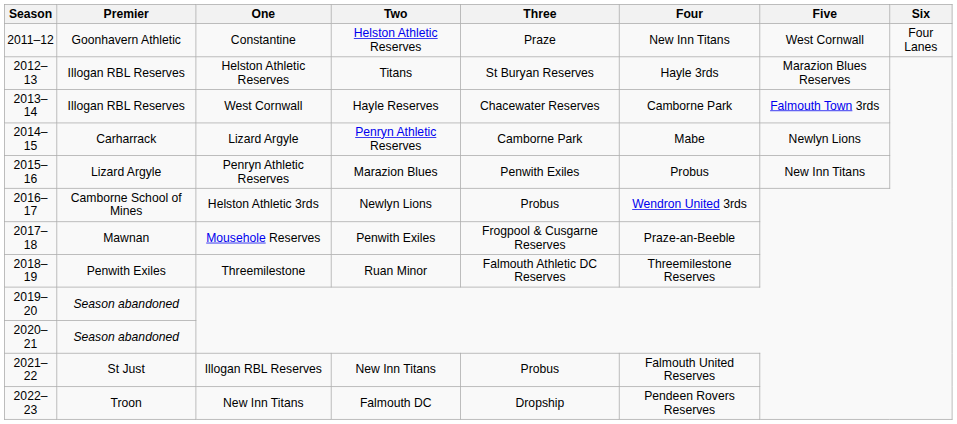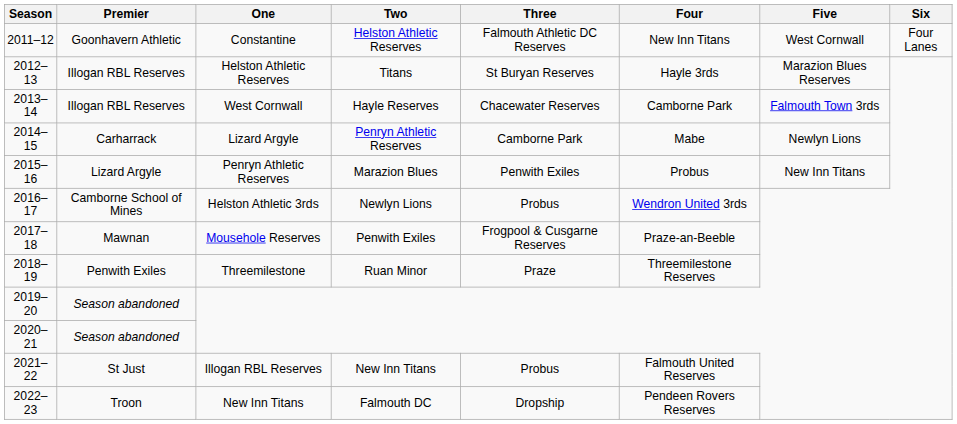 <table class="wikitable" style="text-align: center">
 <tr>
 <th>Season</th>
 <th>Premier</th>
 <th>One</th>
 <th>Two</th>
 <th>Three</th>
 <th>Four</th>
 <th>Five</th>
 <th>Six</th>
 </tr>
 <tr>
 <td>2011–12</td>
 <td>Goonhavern Athletic</td>
 <td>Constantine</td>
 <td><a href='#'>Helston Athletic</a> Reserves</td>
-<td>Praze</td>
+<td>Falmouth Athletic DC Reserves</td>
 <td>New Inn Titans</td>
 <td>West Cornwall</td>
 <td>Four Lanes</td>
 </tr>
 <tr>
 <td>2012–13</td>
 <td>Illogan RBL Reserves</td>
 <td>Helston Athletic Reserves</td>
 <td>Titans</td>
 <td>St Buryan Reserves</td>
 <td>Hayle 3rds</td>
 <td>Marazion Blues Reserves</td>
 </tr>
 <tr>
 <td>2013–14</td>
 <td>Illogan RBL Reserves</td>
 <td>West Cornwall</td>
 <td>Hayle Reserves</td>
 <td>Chacewater Reserves</td>
 <td>Camborne Park</td>
 <td><a href='#'>Falmouth Town</a> 3rds</td>
 </tr>
 <tr>
 <td>2014–15</td>
 <td>Carharrack</td>
 <td>Lizard Argyle</td>
 <td><a href='#'>Penryn Athletic</a> Reserves</td>
 <td>Camborne Park</td>
 <td>Mabe</td>
 <td>Newlyn Lions</td>
 </tr>
 <tr>
 <td>2015–16</td>
 <td>Lizard Argyle</td>
 <td>Penryn Athletic Reserves</td>
 <td>Marazion Blues</td>
 <td>Penwith Exiles</td>
 <td>Probus</td>
 <td>New Inn Titans</td>
 </tr>
 <tr>
 <td>2016–17</td>
 <td>Camborne School of Mines</td>
 <td>Helston Athletic 3rds</td>
 <td>Newlyn Lions</td>
 <td>Probus</td>
 <td><a href='#'>Wendron United</a> 3rds</td>
 </tr>
 <tr>
 <td>2017–18</td>
 <td>Mawnan</td>
 <td><a href='#'>Mousehole</a> Reserves</td>
 <td>Penwith Exiles</td>
 <td>Frogpool & Cusgarne Reserves</td>
 <td>Praze-an-Beeble</td>
 </tr>
 <tr>
 <td>2018–19</td>
 <td>Penwith Exiles</td>
 <td>Threemilestone</td>
 <td>Ruan Minor</td>
-<td>Falmouth Athletic DC Reserves</td>
+<td>Praze</td>
 <td>Threemilestone Reserves</td>
 </tr>
 <tr>
 <td>2019–20</td>
 <td><em>Season abandoned</em></td>
 </tr>
 <tr>
 <td>2020–21</td>
 <td><em>Season abandoned</em></td>
 </tr>
 <tr>
 <td>2021–22</td>
 <td>St Just</td>
 <td>Illogan RBL Reserves</td>
 <td>New Inn Titans</td>
 <td>Probus</td>
 <td>Falmouth United Reserves</td>
 </tr>
 <tr>
 <td>2022–23</td>
 <td>Troon</td>
 <td>New Inn Titans</td>
 <td>Falmouth DC</td>
 <td>Dropship</td>
 <td>Pendeen Rovers Reserves</td>
 </tr>
 </table>
